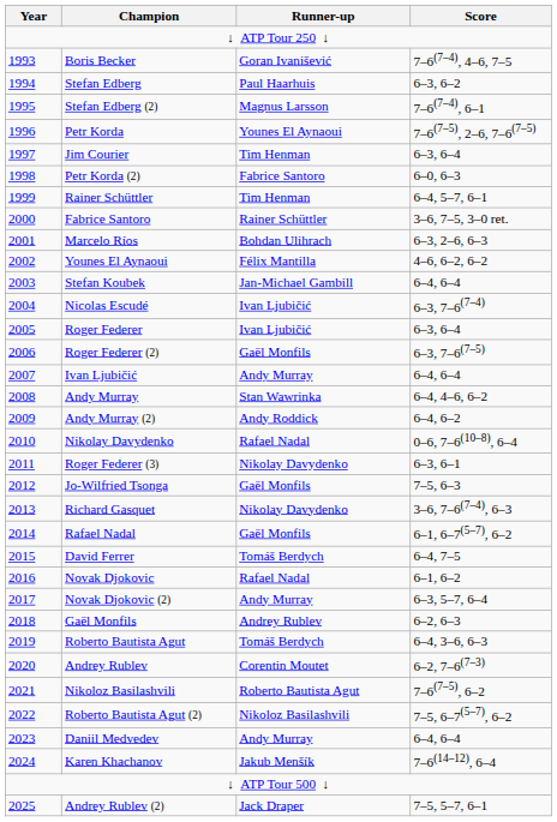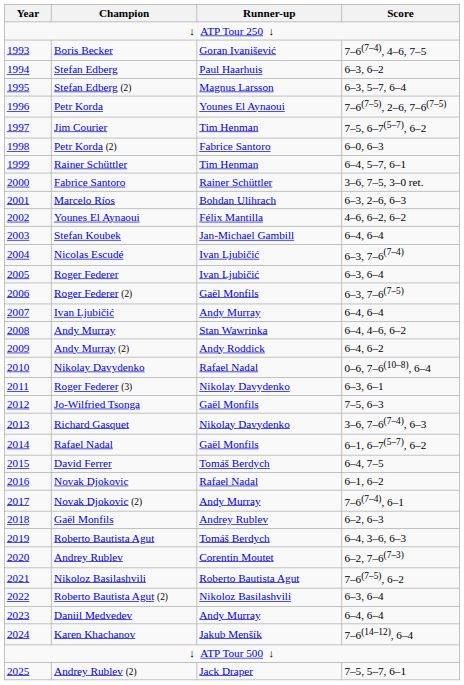 <table class="wikitable nowrap">
 <tr>
 <th width=60>Year</th>
 <th width=200>Champion</th>
 <th width=200>Runner-up</th>
 <th width=160>Score</th>
 </tr>
 <tr>
 <td colspan=5 align=center>↓  <a href='#'>ATP Tour 250</a>  ↓</td>
 </tr>
 <tr>
 <td><a href='#'>1993</a></td>
 <td> <a href='#'>Boris Becker</a></td>
 <td> <a href='#'>Goran Ivanišević</a></td>
 <td>7–6<sup>(7–4)</sup>, 4–6, 7–5</td>
 </tr>
 <tr>
 <td><a href='#'>1994</a></td>
 <td> <a href='#'>Stefan Edberg</a></td>
 <td> <a href='#'>Paul Haarhuis</a></td>
 <td>6–3, 6–2</td>
 </tr>
 <tr>
 <td><a href='#'>1995</a></td>
 <td> <a href='#'>Stefan Edberg</a> <small>(2)</small></td>
 <td> <a href='#'>Magnus Larsson</a></td>
-<td>7–6<sup>(7–4)</sup>, 6–1</td>
+<td>6–3, 5–7, 6–4</td>
 </tr>
 <tr>
 <td><a href='#'>1996</a></td>
 <td> <a href='#'>Petr Korda</a></td>
 <td> <a href='#'>Younes El Aynaoui</a></td>
 <td>7–6<sup>(7–5)</sup>, 2–6, 7–6<sup>(7–5)</sup></td>
 </tr>
 <tr>
 <td><a href='#'>1997</a></td>
 <td> <a href='#'>Jim Courier</a></td>
 <td> <a href='#'>Tim Henman</a></td>
-<td>6–3, 6–4</td>
+<td>7–5, 6–7<sup>(5–7)</sup>, 6–2</td>
 </tr>
 <tr>
 <td><a href='#'>1998</a></td>
 <td> <a href='#'>Petr Korda</a> <small>(2)</small></td>
 <td> <a href='#'>Fabrice Santoro</a></td>
 <td>6–0, 6–3</td>
 </tr>
 <tr>
 <td><a href='#'>1999</a></td>
 <td> <a href='#'>Rainer Schüttler</a></td>
 <td> <a href='#'>Tim Henman</a></td>
 <td>6–4, 5–7, 6–1</td>
 </tr>
 <tr>
 <td><a href='#'>2000</a></td>
 <td> <a href='#'>Fabrice Santoro</a></td>
 <td> <a href='#'>Rainer Schüttler</a></td>
 <td>3–6, 7–5, 3–0 ret.</td>
 </tr>
 <tr>
 <td><a href='#'>2001</a></td>
 <td> <a href='#'>Marcelo Ríos</a></td>
 <td> <a href='#'>Bohdan Ulihrach</a></td>
 <td>6–3, 2–6, 6–3</td>
 </tr>
 <tr>
 <td><a href='#'>2002</a></td>
 <td> <a href='#'>Younes El Aynaoui</a></td>
 <td> <a href='#'>Félix Mantilla</a></td>
 <td>4–6, 6–2, 6–2</td>
 </tr>
 <tr>
 <td><a href='#'>2003</a></td>
 <td> <a href='#'>Stefan Koubek</a></td>
 <td> <a href='#'>Jan-Michael Gambill</a></td>
 <td>6–4, 6–4</td>
 </tr>
 <tr>
 <td><a href='#'>2004</a></td>
 <td> <a href='#'>Nicolas Escudé</a></td>
 <td> <a href='#'>Ivan Ljubičić</a></td>
 <td>6–3, 7–6<sup>(7–4)</sup></td>
 </tr>
 <tr>
 <td><a href='#'>2005</a></td>
 <td> <a href='#'>Roger Federer</a></td>
 <td> <a href='#'>Ivan Ljubičić</a></td>
 <td>6–3, 6–4</td>
 </tr>
 <tr>
 <td><a href='#'>2006</a></td>
 <td> <a href='#'>Roger Federer</a> <small>(2)</small></td>
 <td> <a href='#'>Gaël Monfils</a></td>
 <td>6–3, 7–6<sup>(7–5)</sup></td>
 </tr>
 <tr>
 <td><a href='#'>2007</a></td>
 <td> <a href='#'>Ivan Ljubičić</a></td>
 <td> <a href='#'>Andy Murray</a></td>
 <td>6–4, 6–4</td>
 </tr>
 <tr>
 <td><a href='#'>2008</a></td>
 <td> <a href='#'>Andy Murray</a></td>
 <td> <a href='#'>Stan Wawrinka</a></td>
 <td>6–4, 4–6, 6–2</td>
 </tr>
 <tr>
 <td><a href='#'>2009</a></td>
 <td> <a href='#'>Andy Murray</a> <small>(2)</small></td>
 <td> <a href='#'>Andy Roddick</a></td>
 <td>6–4, 6–2</td>
 </tr>
 <tr>
 <td><a href='#'>2010</a></td>
 <td> <a href='#'>Nikolay Davydenko</a></td>
 <td> <a href='#'>Rafael Nadal</a></td>
 <td>0–6, 7–6<sup>(10–8)</sup>, 6–4</td>
 </tr>
 <tr>
 <td><a href='#'>2011</a></td>
 <td> <a href='#'>Roger Federer</a> <small>(3)</small></td>
 <td> <a href='#'>Nikolay Davydenko</a></td>
 <td>6–3, 6–1</td>
 </tr>
 <tr>
 <td><a href='#'>2012</a></td>
 <td> <a href='#'>Jo-Wilfried Tsonga</a></td>
 <td> <a href='#'>Gaël Monfils</a></td>
 <td>7–5, 6–3</td>
 </tr>
 <tr>
 <td><a href='#'>2013</a></td>
 <td> <a href='#'>Richard Gasquet</a></td>
 <td> <a href='#'>Nikolay Davydenko</a></td>
 <td>3–6, 7–6<sup>(7–4)</sup>, 6–3</td>
 </tr>
 <tr>
 <td><a href='#'>2014</a></td>
 <td> <a href='#'>Rafael Nadal</a></td>
 <td> <a href='#'>Gaël Monfils</a></td>
 <td>6–1, 6–7<sup>(5–7)</sup>, 6–2</td>
 </tr>
 <tr>
 <td><a href='#'>2015</a></td>
 <td> <a href='#'>David Ferrer</a></td>
 <td> <a href='#'>Tomáš Berdych</a></td>
 <td>6–4, 7–5</td>
 </tr>
 <tr>
 <td><a href='#'>2016</a></td>
 <td> <a href='#'>Novak Djokovic</a></td>
 <td> <a href='#'>Rafael Nadal</a></td>
 <td>6–1, 6–2</td>
 </tr>
 <tr>
 <td><a href='#'>2017</a></td>
 <td> <a href='#'>Novak Djokovic</a> <small>(2)</small></td>
 <td> <a href='#'>Andy Murray</a></td>
-<td>6–3, 5–7, 6–4</td>
+<td>7–6<sup>(7–4)</sup>, 6–1</td>
 </tr>
 <tr>
 <td><a href='#'>2018</a></td>
 <td> <a href='#'>Gaël Monfils</a></td>
 <td>  <a href='#'>Andrey Rublev</a></td>
 <td>6–2, 6–3</td>
 </tr>
 <tr>
 <td><a href='#'>2019</a></td>
 <td> <a href='#'>Roberto Bautista Agut</a></td>
 <td> <a href='#'>Tomáš Berdych</a></td>
 <td>6–4, 3–6, 6–3</td>
 </tr>
 <tr>
 <td><a href='#'>2020</a></td>
 <td> <a href='#'>Andrey Rublev</a></td>
 <td> <a href='#'>Corentin Moutet</a></td>
 <td>6–2, 7–6<sup>(7–3)</sup></td>
 </tr>
 <tr>
 <td><a href='#'>2021</a></td>
 <td> <a href='#'>Nikoloz Basilashvili</a></td>
 <td> <a href='#'>Roberto Bautista Agut</a></td>
 <td>7–6<sup>(7–5)</sup>, 6–2</td>
 </tr>
 <tr>
 <td><a href='#'>2022</a></td>
 <td> <a href='#'>Roberto Bautista Agut</a> <small>(2)</small></td>
 <td> <a href='#'>Nikoloz Basilashvili</a></td>
-<td>7–5, 6–7<sup>(5–7)</sup>, 6–2</td>
+<td>6–3, 6–4</td>
 </tr>
 <tr>
 <td><a href='#'>2023</a></td>
 <td> <a href='#'>Daniil Medvedev</a></td>
 <td> <a href='#'>Andy Murray</a></td>
 <td>6–4, 6–4</td>
 </tr>
 <tr>
 <td><a href='#'>2024</a></td>
 <td> <a href='#'>Karen Khachanov</a></td>
 <td> <a href='#'>Jakub Menšík</a></td>
 <td>7–6<sup>(14–12)</sup>, 6–4</td>
 </tr>
 <tr>
 <td colspan=5 align=center>↓  <a href='#'>ATP Tour 500</a>  ↓</td>
 </tr>
 <tr>
 <td><a href='#'>2025</a></td>
 <td> <a href='#'>Andrey Rublev</a> <small>(2)</small></td>
 <td> <a href='#'>Jack Draper</a></td>
 <td>7–5, 5–7, 6–1</td>
 </tr>
 </table>
